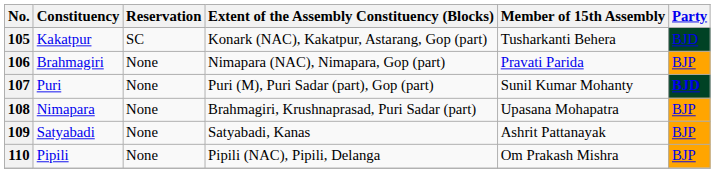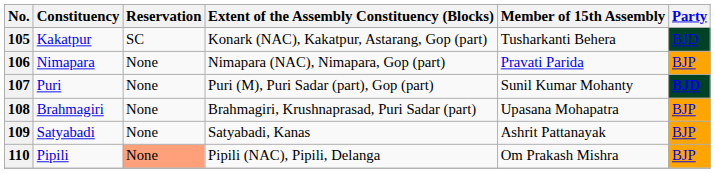 <table class="wikitable sortable">
 <tr>
 <th>No.</th>
 <th>Constituency</th>
 <th>Reservation</th>
 <th>Extent of the Assembly Constituency (Blocks)</th>
 <th>Member of 15th Assembly</th>
 <th><a href='#'>Party</a></th>
 </tr>
 <tr>
 <th>105</th>
 <td><a href='#'>Kakatpur</a></td>
 <td>SC</td>
 <td>Konark (NAC),  Kakatpur, Astarang, Gop (part)</td>
 <td>Tusharkanti Behera</td>
 <td bgcolor="#004225"><a href='#'><span>BJD</span></a></td>
 </tr>
 <tr>
 <th>106</th>
-<td><a href='#'>Brahmagiri</a></td>
+<td><a href='#'>Nimapara</a></td>
 <td>None</td>
 <td>Nimapara (NAC), Nimapara, Gop (part)</td>
 <td><a href='#'>Pravati Parida</a></td>
 <td bgcolor="orange"><span><a href='#'>BJP</a></span></td>
 </tr>
 <tr>
 <th>107</th>
 <td><a href='#'>Puri</a></td>
 <td>None</td>
 <td>Puri (M), Puri Sadar (part), Gop (part)</td>
 <td>Sunil Kumar Mohanty</td>
 <td bgcolor="#004225"><strong><a href='#'><span>BJD</span></a></strong></td>
 </tr>
 <tr>
 <th>108</th>
-<td><a href='#'>Nimapara</a></td>
+<td><a href='#'>Brahmagiri</a></td>
 <td>None</td>
 <td>Brahmagiri, Krushnaprasad, Puri Sadar (part)</td>
 <td>Upasana Mohapatra</td>
 <td bgcolor="orange"><span><a href='#'>BJP</a></span></td>
 </tr>
 <tr>
 <th>109</th>
 <td><a href='#'>Satyabadi</a></td>
 <td>None</td>
 <td>Satyabadi, Kanas</td>
 <td>Ashrit Pattanayak</td>
 <td bgcolor="orange"><span><a href='#'>BJP</a></span></td>
 </tr>
 <tr>
 <th>110</th>
 <td><a href='#'>Pipili</a></td>
-<td>None</td>
+<td style="background: lightsalmon;">None</td>
 <td>Pipili (NAC), Pipili, Delanga</td>
 <td>Om Prakash Mishra</td>
 <td bgcolor="orange"><span><a href='#'>BJP</a></span></td>
 </tr>
 <tr>
 </tr>
 </table>
